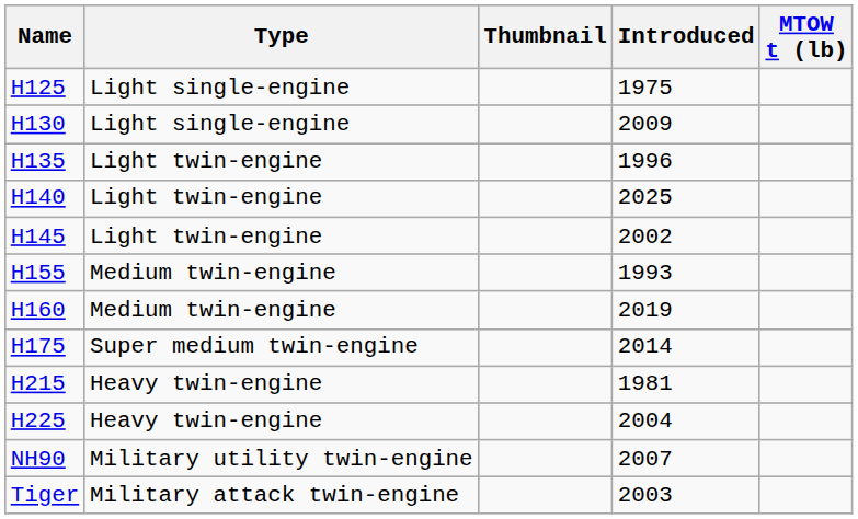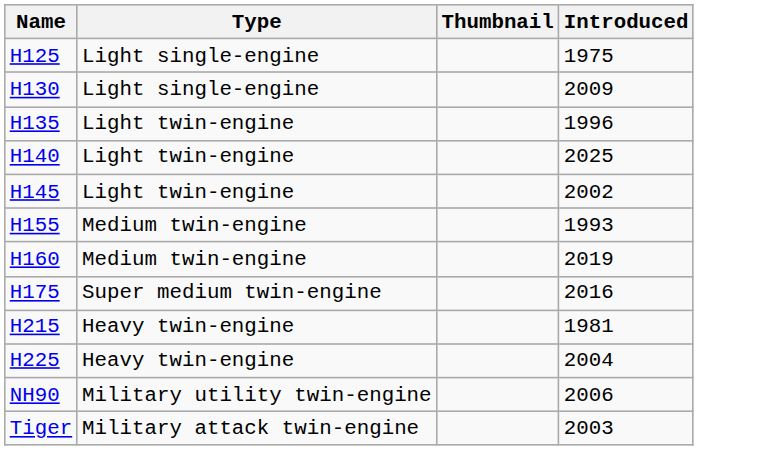 <table class="wikitable sortable">
 <tr>
 <th>Name</th>
 <th>Type</th>
 <th class="unsortable">Thumbnail</th>
 <th>Introduced</th>
-<th><a href='#'>MTOW</a><br><a href='#'>t</a> (lb)</th>
 </tr>
 <tr>
 <td><a href='#'>H125</a></td>
 <td>Light single-engine</td>
 <td></td>
 <td>1975</td>
-<td></td>
 </tr>
 <tr>
 <td><a href='#'>H130</a></td>
 <td>Light single-engine</td>
 <td></td>
 <td>2009</td>
-<td></td>
 </tr>
 <tr>
 <td><a href='#'>H135</a></td>
 <td>Light twin-engine</td>
 <td></td>
 <td>1996</td>
-<td></td>
 </tr>
 <tr>
 <td><a href='#'>H140</a></td>
 <td>Light twin-engine</td>
 <td></td>
 <td>2025</td>
-<td></td>
 </tr>
 <tr>
 <td><a href='#'>H145</a></td>
 <td>Light twin-engine</td>
 <td></td>
 <td>2002</td>
-<td></td>
 </tr>
 <tr>
 <td><a href='#'>H155</a></td>
 <td>Medium twin-engine</td>
 <td></td>
 <td>1993</td>
-<td></td>
 </tr>
 <tr>
 <td><a href='#'>H160</a></td>
 <td>Medium twin-engine</td>
 <td></td>
 <td>2019</td>
-<td></td>
 </tr>
 <tr>
 <td><a href='#'>H175</a></td>
 <td>Super medium twin-engine</td>
 <td></td>
-<td>2014</td>
-<td></td>
+<td>2016</td>
 </tr>
 <tr>
 <td><a href='#'>H215</a></td>
 <td>Heavy twin-engine</td>
 <td></td>
 <td>1981</td>
-<td></td>
 </tr>
 <tr>
 <td><a href='#'>H225</a></td>
 <td>Heavy twin-engine</td>
 <td></td>
 <td>2004</td>
-<td></td>
 </tr>
 <tr>
 <td><a href='#'>NH90</a></td>
 <td>Military utility twin-engine</td>
 <td></td>
-<td>2007</td>
-<td></td>
+<td>2006</td>
 </tr>
 <tr>
 <td><a href='#'>Tiger</a></td>
 <td>Military attack twin-engine</td>
 <td></td>
 <td>2003</td>
-<td></td>
 </tr>
 </table>
